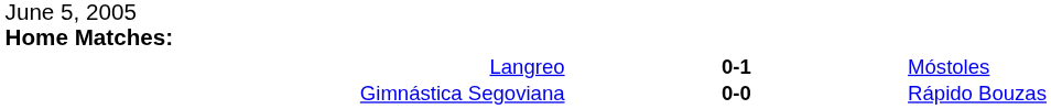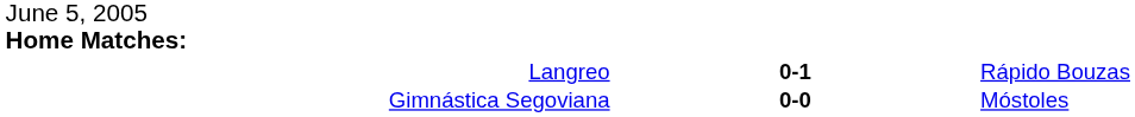 <table width=100% cellspacing=1>
 <tr>
 <th width=20%></th>
 <th width=12%></th>
 <th width=20%></th>
 <th></th>
 </tr>
 <tr>
 <td>June 5, 2005<br><strong>Home Matches:</strong></td>
 </tr>
 <tr style=font-size:90%>
 <td align=right><a href='#'>Langreo</a></td>
 <td align=center><strong>0-1</strong></td>
-<td><a href='#'>Móstoles</a></td>
+<td><a href='#'>Rápido Bouzas</a></td>
 </tr>
 <tr style=font-size:90%>
 <td align=right><a href='#'>Gimnástica Segoviana</a></td>
 <td align=center><strong>0-0</strong></td>
-<td><a href='#'>Rápido Bouzas</a></td>
+<td><a href='#'>Móstoles</a></td>
 </tr>
 </table>
